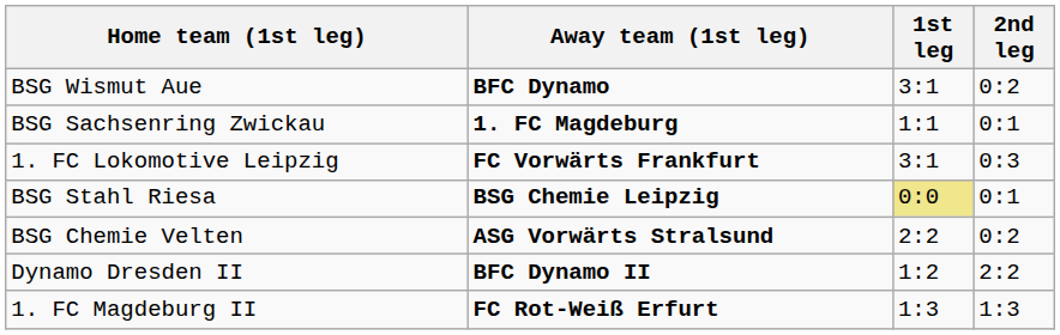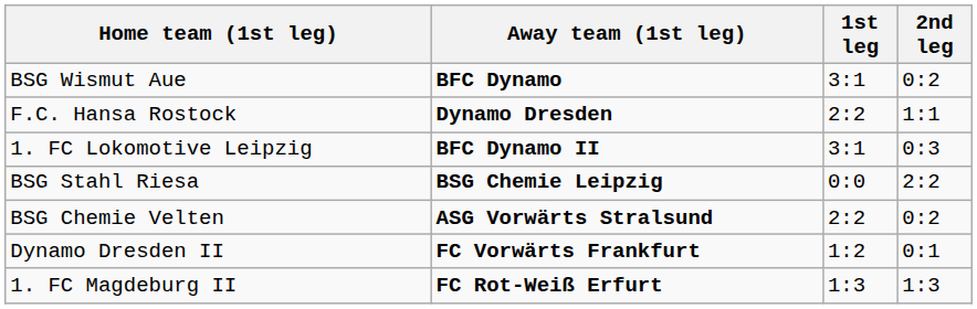 <table class="wikitable" style="width:600px;">
 <tr>
 <th>Home team (1st leg)</th>
 <th>Away team (1st leg)</th>
 <th style="width:40px;">1st leg</th>
 <th style="width:40px;">2nd leg</th>
 </tr>
 <tr>
 <td>BSG Wismut Aue</td>
 <td><strong>BFC Dynamo</strong></td>
 <td>3:1</td>
 <td>0:2</td>
 </tr>
 <tr>
-<td>BSG Sachsenring Zwickau</td>
-<td><strong>1. FC Magdeburg</strong></td>
+<td>F.C. Hansa Rostock</td>
+<td><strong>Dynamo Dresden</strong></td>
+<td>2:2</td>
 <td>1:1</td>
-<td>0:1</td>
 </tr>
 <tr>
 <td>1. FC Lokomotive Leipzig</td>
-<td><strong>FC Vorwärts Frankfurt</strong></td>
+<td><strong>BFC Dynamo II</strong></td>
 <td>3:1</td>
 <td>0:3</td>
 </tr>
 <tr>
 <td>BSG Stahl Riesa</td>
 <td><strong>BSG Chemie Leipzig</strong></td>
-<td style="background: khaki;">0:0</td>
-<td>0:1</td>
+<td>0:0</td>
+<td>2:2</td>
 </tr>
 <tr>
 <td>BSG Chemie Velten</td>
 <td><strong>ASG Vorwärts Stralsund</strong></td>
 <td>2:2</td>
 <td>0:2</td>
 </tr>
 <tr>
 <td>Dynamo Dresden II</td>
-<td><strong>BFC Dynamo II</strong></td>
+<td><strong>FC Vorwärts Frankfurt</strong></td>
 <td>1:2</td>
-<td>2:2</td>
+<td>0:1</td>
 </tr>
 <tr>
 <td>1. FC Magdeburg II</td>
 <td><strong>FC Rot-Weiß Erfurt</strong></td>
 <td>1:3</td>
 <td>1:3</td>
 </tr>
 </table>
